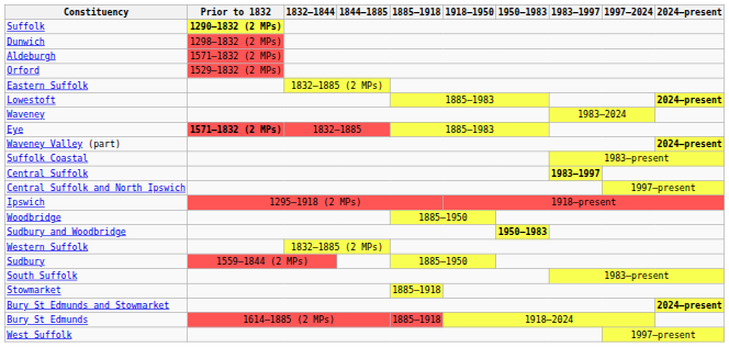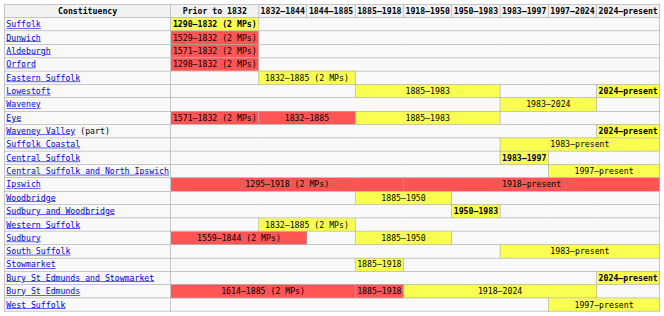 <table class="wikitable">
 <tr>
 <th>Constituency</th>
 <th>Prior to 1832</th>
 <th>1832–1844</th>
 <th>1844–1885</th>
 <th>1885–1918</th>
 <th>1918–1950</th>
 <th>1950–1983</th>
 <th>1983–1997</th>
 <th>1997–2024</th>
 <th>2024–present</th>
 </tr>
 <tr>
 <td><a href='#'>Suffolk</a></td>
 <td align="center" bgcolor="#f9ff50"><strong>1290–1832 (2 MPs)</strong></td>
 <td colspan="8"></td>
 </tr>
 <tr>
 <td><a href='#'>Dunwich</a></td>
-<td align="center" bgcolor="#ff5555">1298–1832 (2 MPs)</td>
+<td align="center" bgcolor="#ff5555">1529–1832 (2 MPs)</td>
 <td colspan="8"></td>
 </tr>
 <tr>
 <td><a href='#'>Aldeburgh</a></td>
 <td align="center" bgcolor="#ff5555">1571–1832 (2 MPs)</td>
 <td colspan="8"></td>
 </tr>
 <tr>
 <td><a href='#'>Orford</a></td>
-<td align="center" bgcolor="#ff5555">1529–1832 (2 MPs)</td>
+<td align="center" bgcolor="#ff5555">1298–1832 (2 MPs)</td>
 <td colspan="8"></td>
 </tr>
 <tr>
 <td><a href='#'>Eastern Suffolk</a></td>
 <td></td>
 <td colspan="2" align="center" bgcolor="#f9ff50">1832–1885 (2 MPs)</td>
 <td colspan="6"></td>
 </tr>
 <tr>
 <td><a href='#'>Lowestoft</a></td>
 <td colspan="3"></td>
 <td colspan="3" align="center" bgcolor="#f9ff50">1885–1983</td>
 <td colspan="2"></td>
 <td align="center" bgcolor="#f9ff50"><strong>2024–present</strong></td>
 </tr>
 <tr>
 <td><a href='#'>Waveney</a></td>
 <td colspan="6"></td>
 <td colspan="2" align="center" bgcolor="#f9ff50">1983–2024</td>
 <td></td>
 </tr>
 <tr>
 <td><a href='#'>Eye</a></td>
-<td align="center" bgcolor="#ff5555"><strong>1571–1832 (2 MPs)</strong></td>
+<td align="center" bgcolor="#ff5555">1571–1832 (2 MPs)</td>
 <td colspan="2" align="center" bgcolor="#ff5555">1832–1885</td>
 <td colspan="3" align="center" bgcolor="#f9ff50">1885–1983</td>
 <td colspan="3"></td>
 </tr>
 <tr>
 <td><a href='#'>Waveney Valley</a> (part)</td>
 <td colspan="8"></td>
 <td align="center" bgcolor="#f9ff50"><strong>2024–present</strong></td>
 </tr>
 <tr>
 <td><a href='#'>Suffolk Coastal</a></td>
 <td colspan="6"></td>
 <td colspan="3" align="center" bgcolor="#f9ff50">1983–present</td>
 </tr>
 <tr>
 <td><a href='#'>Central Suffolk</a></td>
 <td colspan="6"></td>
 <td align="center" bgcolor="#f9ff50"><strong>1983–1997</strong></td>
 <td colspan="2"></td>
 </tr>
 <tr>
 <td><a href='#'>Central Suffolk and North Ipswich</a></td>
 <td colspan="7"></td>
 <td colspan="2" align="center" bgcolor="#f9ff50">1997–present</td>
 </tr>
 <tr>
 <td><a href='#'>Ipswich</a></td>
 <td colspan="4" align="center" bgcolor="#ff5555">1295–1918 (2 MPs)</td>
 <td colspan="5" align="center" bgcolor="#ff5555">1918–present</td>
 </tr>
 <tr>
 <td><a href='#'>Woodbridge</a></td>
 <td colspan="3"></td>
 <td colspan="2" align="center" bgcolor="#f9ff50">1885–1950</td>
 <td colspan="4"></td>
 </tr>
 <tr>
 <td><a href='#'>Sudbury and Woodbridge</a></td>
 <td colspan="5"></td>
 <td align="center" bgcolor="#f9ff50"><strong>1950–1983</strong></td>
 <td colspan="3"></td>
 </tr>
 <tr>
 <td><a href='#'>Western Suffolk</a></td>
 <td></td>
 <td colspan="2" align="center" bgcolor="#f9ff50">1832–1885 (2 MPs)</td>
 <td colspan="6"></td>
 </tr>
 <tr>
 <td><a href='#'>Sudbury</a></td>
 <td colspan="2" align="center" bgcolor="#ff5555">1559–1844 (2 MPs)</td>
 <td></td>
 <td colspan="2" align="center" bgcolor="#f9ff50">1885–1950</td>
 <td colspan="4"></td>
 </tr>
 <tr>
 <td><a href='#'>South Suffolk</a></td>
 <td colspan="6"></td>
 <td colspan="3" align="center" bgcolor="#f9ff50">1983–present</td>
 </tr>
 <tr>
 <td><a href='#'>Stowmarket</a></td>
 <td colspan="3"></td>
 <td align="center" bgcolor="#f9ff50">1885–1918</td>
 <td colspan="5"></td>
 </tr>
 <tr>
 <td><a href='#'>Bury St Edmunds and Stowmarket</a></td>
 <td colspan="8"></td>
 <td align="center" bgcolor="#f9ff50"><strong>2024–present</strong></td>
 </tr>
 <tr>
 <td><a href='#'>Bury St Edmunds</a></td>
 <td colspan="3" align="center" bgcolor="#ff5555">1614–1885 (2 MPs)</td>
 <td align="center" bgcolor="#ff5555">1885–1918</td>
 <td colspan="4" align="center" bgcolor="#f9ff50">1918–2024</td>
 <td></td>
 </tr>
 <tr>
 <td><a href='#'>West Suffolk</a></td>
 <td colspan="7"></td>
 <td colspan="2" align="center" bgcolor="#f9ff50">1997–present</td>
 </tr>
 </table>
